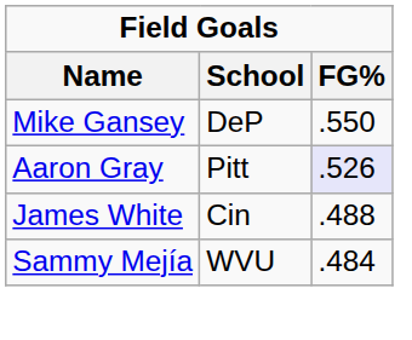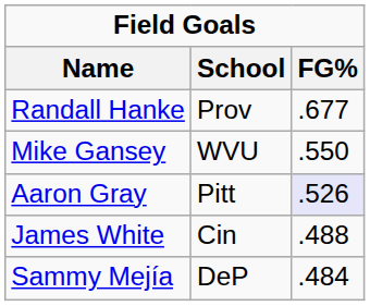 <table class="wikitable">
 <tr>
 <td colspan=3 style="text-align:center;"><strong>Field Goals</strong></td>
 </tr>
 <tr>
 <th>Name</th>
 <th>School</th>
 <th>FG%</th>
 </tr>
 <tr>
+<td><a href='#'>Randall Hanke</a></td>
+<td>Prov</td>
+<td>.677</td>
+</tr>
+<tr>
 <td><a href='#'>Mike Gansey</a></td>
-<td>DeP</td>
+<td>WVU</td>
 <td>.550</td>
 </tr>
 <tr>
 <td><a href='#'>Aaron Gray</a></td>
 <td>Pitt</td>
 <td style="background: lavender;">.526</td>
 </tr>
 <tr>
 <td><a href='#'>James White</a></td>
 <td>Cin</td>
 <td>.488</td>
 </tr>
 <tr>
 <td><a href='#'>Sammy Mejía</a></td>
-<td>WVU</td>
+<td>DeP</td>
 <td>.484</td>
 </tr>
 </table>
